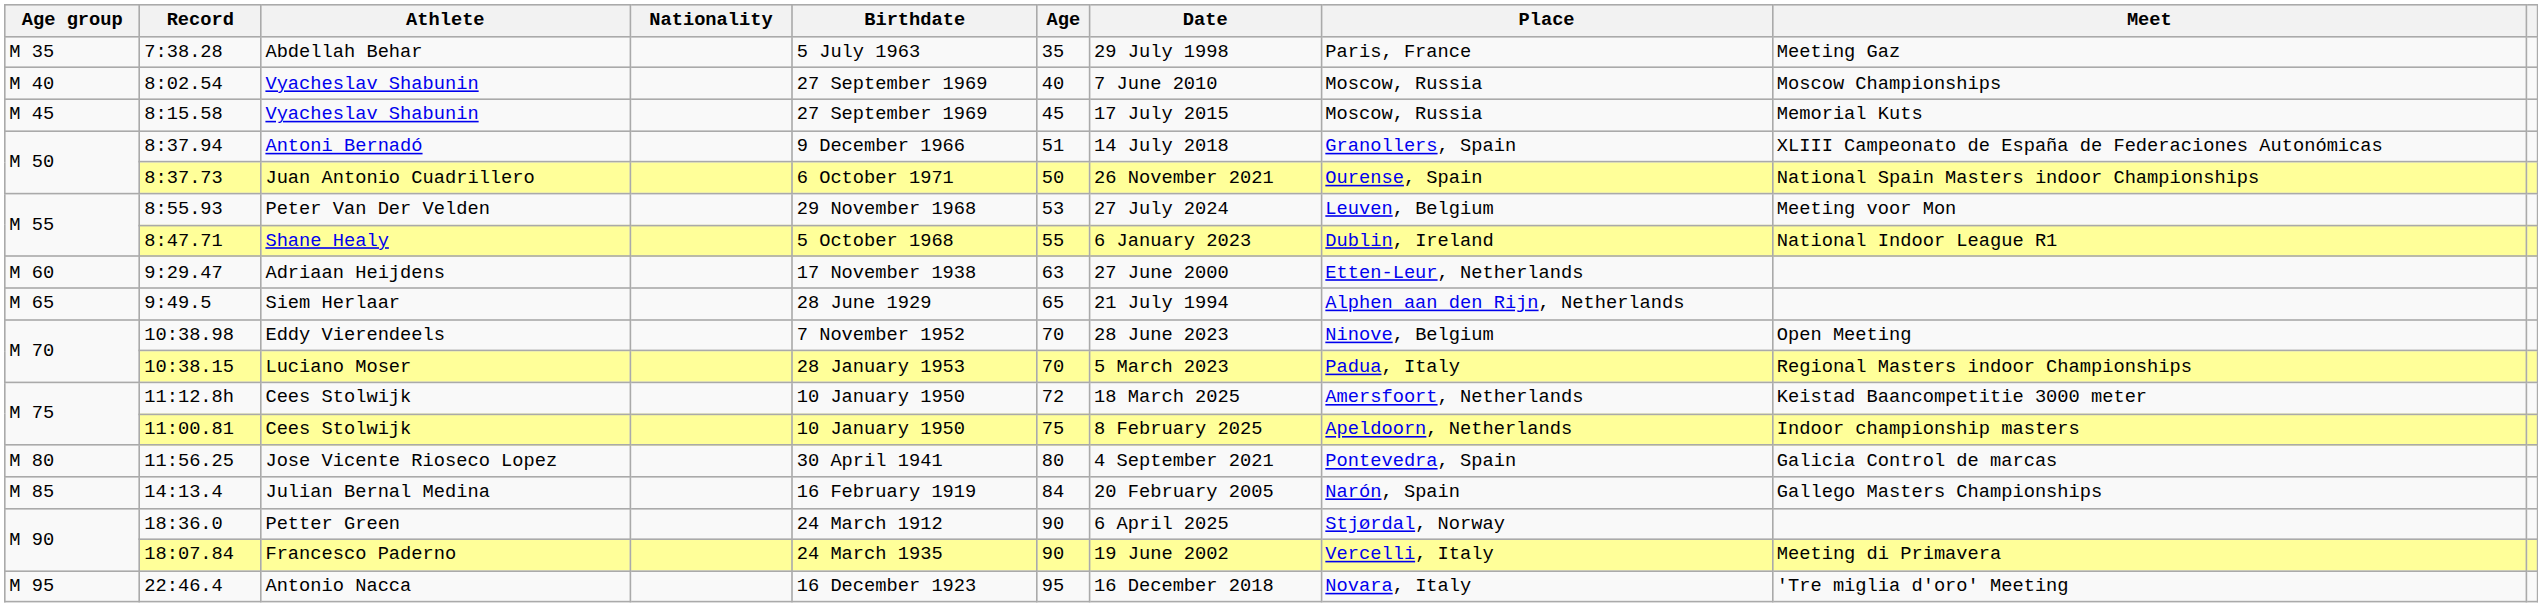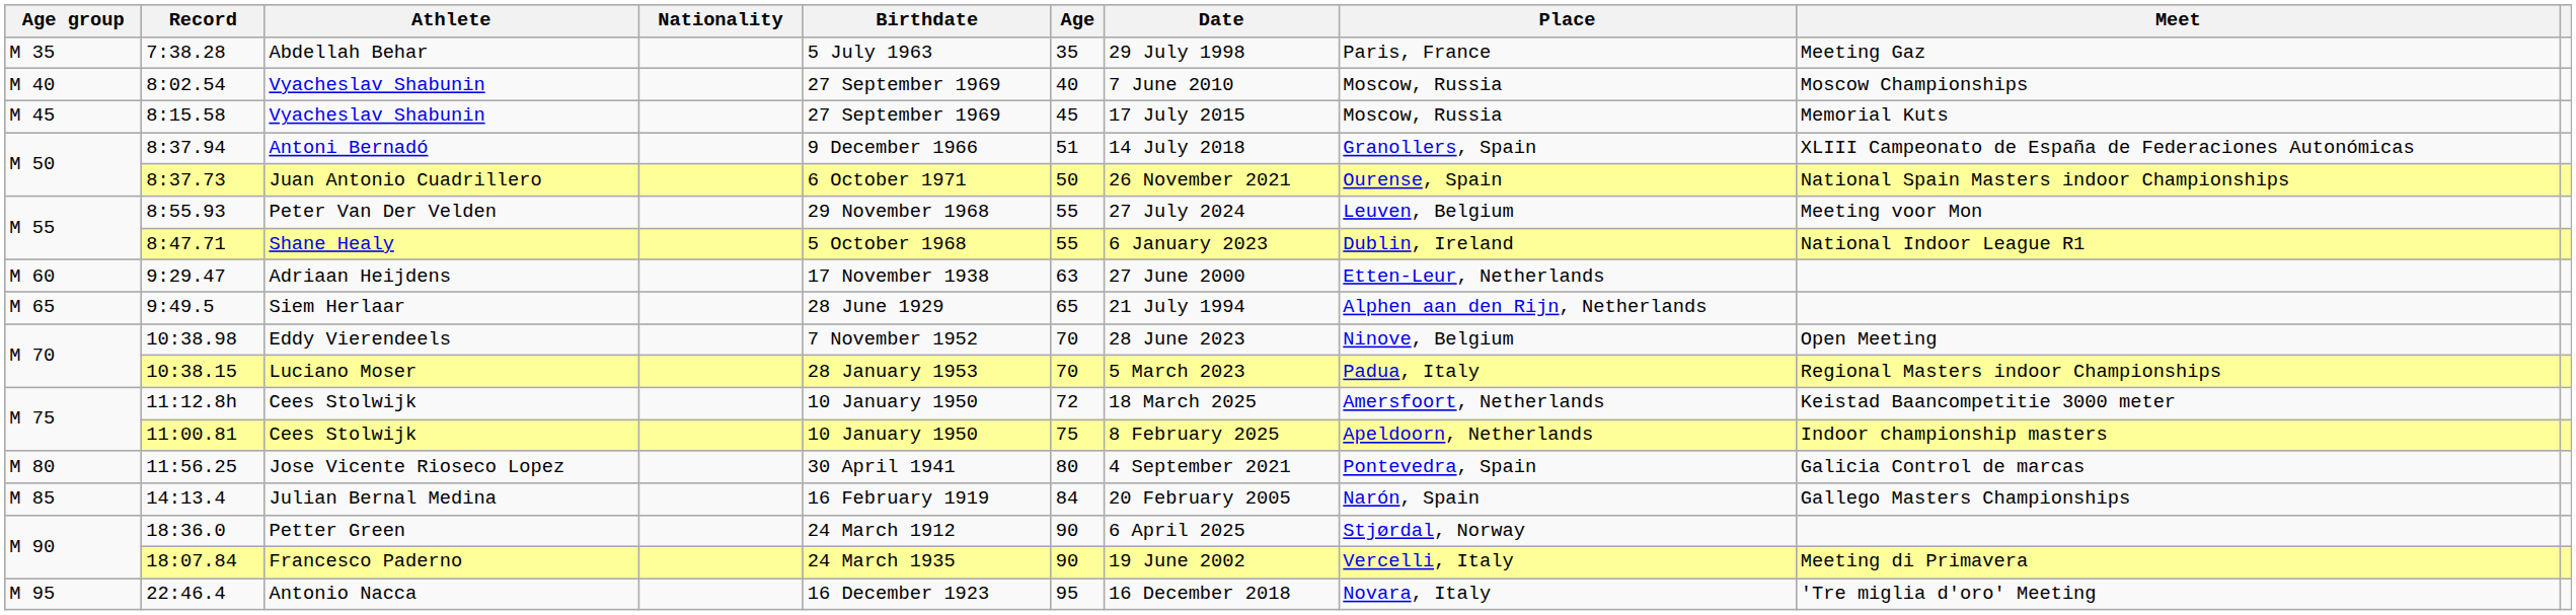 <table class="wikitable" style="font-size:90%; width: 100%;">
 <tr>
 <th>Age group</th>
 <th>Record</th>
 <th>Athlete</th>
 <th>Nationality</th>
 <th>Birthdate</th>
 <th>Age</th>
 <th>Date</th>
 <th>Place</th>
 <th>Meet</th>
 <th></th>
 </tr>
 <tr>
 <td>M 35</td>
 <td>7:38.28</td>
 <td>Abdellah Behar</td>
 <td></td>
 <td>5 July 1963</td>
 <td>35</td>
 <td>29 July 1998</td>
 <td>Paris, France</td>
 <td>Meeting Gaz</td>
 <td></td>
 </tr>
 <tr>
 <td>M 40</td>
 <td>8:02.54</td>
 <td><a href='#'>Vyacheslav Shabunin</a></td>
 <td></td>
 <td>27 September 1969</td>
 <td>40</td>
 <td>7 June 2010</td>
 <td>Moscow, Russia</td>
 <td>Moscow Championships</td>
 <td></td>
 </tr>
 <tr>
 <td>M 45</td>
 <td>8:15.58</td>
 <td><a href='#'>Vyacheslav Shabunin</a></td>
 <td></td>
 <td>27 September 1969</td>
 <td>45</td>
 <td>17 July 2015</td>
 <td>Moscow, Russia</td>
 <td>Memorial Kuts</td>
 <td></td>
 </tr>
 <tr>
 <td rowspan=2>M 50</td>
 <td>8:37.94</td>
 <td><a href='#'>Antoni Bernadó</a></td>
 <td></td>
 <td>9 December 1966</td>
 <td>51</td>
 <td>14 July 2018</td>
 <td><a href='#'>Granollers</a>, Spain</td>
 <td>XLIII Campeonato de España de Federaciones Autonómicas</td>
 <td></td>
 </tr>
 <tr style="background:#ff9;">
 <td>8:37.73 </td>
 <td>Juan Antonio Cuadrillero</td>
 <td></td>
 <td>6 October 1971</td>
 <td>50</td>
 <td>26 November 2021</td>
 <td><a href='#'>Ourense</a>, Spain</td>
 <td>National Spain Masters indoor Championships</td>
 <td></td>
 </tr>
 <tr>
 <td rowspan=2>M 55</td>
 <td>8:55.93</td>
 <td>Peter Van Der Velden</td>
 <td></td>
 <td>29 November 1968</td>
-<td>53</td>
+<td>55</td>
 <td>27 July 2024</td>
 <td><a href='#'>Leuven</a>, Belgium</td>
 <td>Meeting voor Mon</td>
 <td></td>
 </tr>
 <tr style="background:#ff9;">
 <td>8:47.71 </td>
 <td><a href='#'>Shane Healy</a></td>
 <td></td>
 <td>5 October 1968</td>
 <td>55</td>
 <td>6 January 2023</td>
 <td><a href='#'>Dublin</a>, Ireland</td>
 <td>National Indoor League R1</td>
 <td></td>
 </tr>
 <tr>
 <td>M 60</td>
 <td>9:29.47</td>
 <td>Adriaan Heijdens</td>
 <td></td>
 <td>17 November 1938</td>
 <td>63</td>
 <td>27 June 2000</td>
 <td><a href='#'>Etten-Leur</a>, Netherlands</td>
 <td></td>
 <td></td>
 </tr>
 <tr>
 <td>M 65</td>
 <td>9:49.5 </td>
 <td>Siem Herlaar</td>
 <td></td>
 <td>28 June 1929</td>
 <td>65</td>
 <td>21 July 1994</td>
 <td><a href='#'>Alphen aan den Rijn</a>, Netherlands</td>
 <td></td>
 <td></td>
 </tr>
 <tr>
 <td rowspan=2>M 70</td>
 <td>10:38.98</td>
 <td>Eddy Vierendeels</td>
 <td></td>
 <td>7 November 1952</td>
 <td>70</td>
 <td>28 June 2023</td>
 <td><a href='#'>Ninove</a>, Belgium</td>
 <td>Open Meeting</td>
 <td></td>
 </tr>
 <tr style="background:#ff9;">
 <td>10:38.15 </td>
 <td>Luciano Moser</td>
 <td></td>
 <td>28 January 1953</td>
 <td>70</td>
 <td>5 March 2023</td>
 <td><a href='#'>Padua</a>, Italy</td>
 <td>Regional Masters indoor Championships</td>
 <td></td>
 </tr>
 <tr>
 <td rowspan=2>M 75</td>
 <td>11:12.8h</td>
 <td>Cees Stolwijk</td>
 <td></td>
 <td>10 January 1950</td>
 <td>72</td>
 <td>18 March 2025</td>
 <td><a href='#'>Amersfoort</a>, Netherlands</td>
 <td>Keistad Baancompetitie 3000 meter</td>
 <td></td>
 </tr>
 <tr style="background:#ff9;">
 <td>11:00.81 </td>
 <td>Cees Stolwijk</td>
 <td></td>
 <td>10 January 1950</td>
 <td>75</td>
 <td>8 February 2025</td>
 <td><a href='#'>Apeldoorn</a>, Netherlands</td>
 <td>Indoor championship masters</td>
 <td></td>
 </tr>
 <tr>
 <td>M 80</td>
 <td>11:56.25</td>
 <td>Jose Vicente Rioseco Lopez</td>
 <td></td>
 <td>30 April 1941</td>
 <td>80</td>
 <td>4 September 2021</td>
 <td><a href='#'>Pontevedra</a>, Spain</td>
 <td>Galicia Control de marcas</td>
 <td></td>
 </tr>
 <tr>
 <td>M 85</td>
 <td>14:13.4 </td>
 <td>Julian Bernal Medina</td>
 <td></td>
 <td>16 February 1919</td>
 <td>84</td>
 <td>20 February 2005</td>
 <td><a href='#'>Narón</a>, Spain</td>
 <td>Gallego Masters Championships</td>
 <td></td>
 </tr>
 <tr>
 <td rowspan=2>M 90</td>
 <td>18:36.0 </td>
 <td>Petter Green</td>
 <td></td>
 <td>24 March 1912</td>
 <td>90</td>
 <td>6 April 2025</td>
 <td><a href='#'>Stjørdal</a>, Norway</td>
 <td></td>
 <td></td>
 </tr>
 <tr style="background:#ff9;">
 <td>18:07.84</td>
 <td>Francesco Paderno</td>
 <td></td>
 <td>24 March 1935</td>
 <td>90</td>
 <td>19 June 2002</td>
 <td><a href='#'>Vercelli</a>, Italy</td>
 <td>Meeting di Primavera</td>
 <td></td>
 </tr>
 <tr>
 <td>M 95</td>
 <td>22:46.4 </td>
 <td>Antonio Nacca</td>
 <td></td>
 <td>16 December 1923</td>
 <td>95</td>
 <td>16 December 2018</td>
 <td><a href='#'>Novara</a>, Italy</td>
 <td>'Tre miglia d'oro' Meeting</td>
 <td></td>
 </tr>
 </table>
